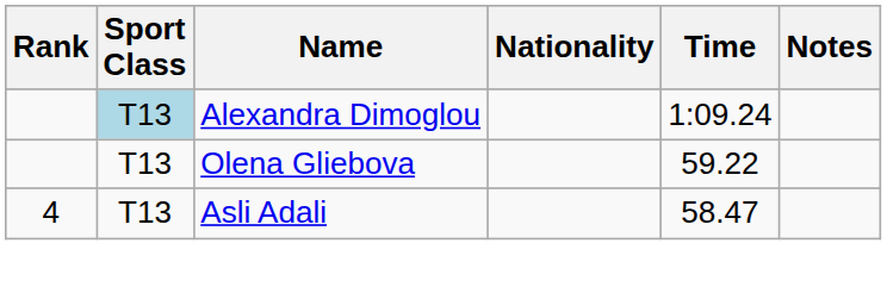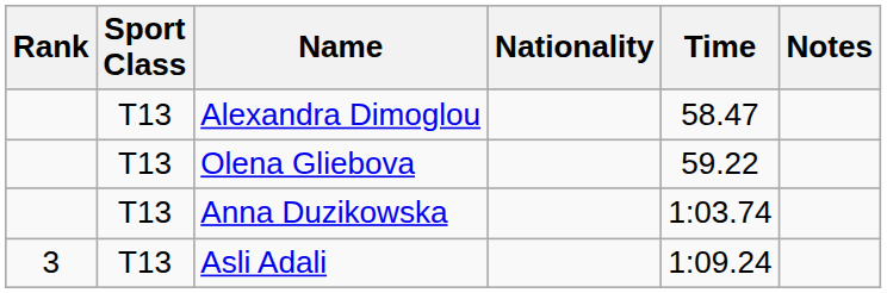 <table class="wikitable sortable" style="text-align:center">
 <tr>
 <th>Rank</th>
 <th>Sport<br>Class</th>
 <th>Name</th>
 <th>Nationality</th>
 <th>Time</th>
 <th>Notes</th>
 </tr>
 <tr>
 <td></td>
-<td style="background: lightblue;">T13</td>
+<td>T13</td>
 <td align=left><a href='#'>Alexandra Dimoglou</a></td>
 <td align=left></td>
-<td>1:09.24</td>
+<td>58.47</td>
 <td></td>
 </tr>
 <tr>
 <td></td>
 <td>T13</td>
 <td align=left><a href='#'>Olena Gliebova</a></td>
 <td align=left></td>
 <td>59.22</td>
 <td></td>
 </tr>
 <tr>
-<td>4</td>
+<td></td>
+<td>T13</td>
+<td align=left><a href='#'>Anna Duzikowska</a></td>
+<td align=left></td>
+<td>1:03.74</td>
+<td></td>
+</tr>
+<tr>
+<td>3</td>
 <td>T13</td>
 <td align=left><a href='#'>Asli Adali</a></td>
 <td align=left></td>
-<td>58.47</td>
+<td>1:09.24</td>
 <td></td>
 </tr>
 </table>
